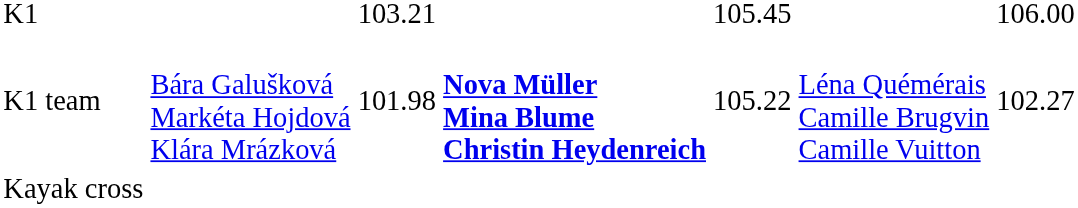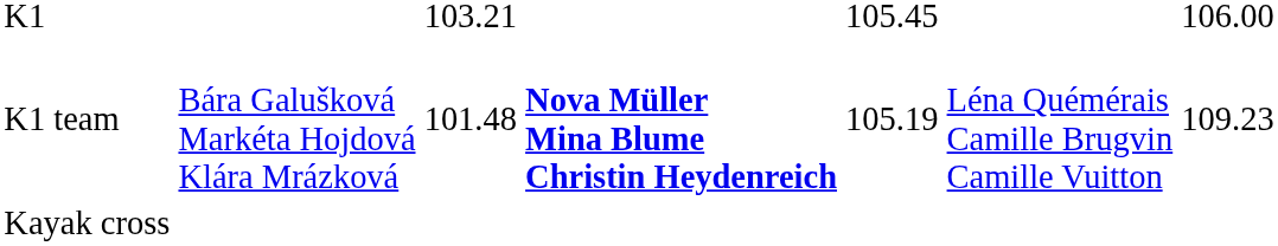 <table>
 <tr>
 <td>K1</td>
 <td></td>
 <td>103.21</td>
 <td></td>
 <td>105.45</td>
 <td></td>
 <td>106.00</td>
 </tr>
 <tr>
 <td>K1 team</td>
 <td><br><a href='#'>Bára Galušková</a><br><a href='#'>Markéta Hojdová</a><br><a href='#'>Klára Mrázková</a></td>
-<td>101.98</td>
+<td>101.48</td>
 <td><strong><br><a href='#'>Nova Müller</a><br><a href='#'>Mina Blume</a><br><a href='#'>Christin Heydenreich</a></strong></td>
-<td>105.22</td>
+<td>105.19</td>
 <td><br><a href='#'>Léna Quémérais</a><br><a href='#'>Camille Brugvin</a><br><a href='#'>Camille Vuitton</a></td>
-<td>102.27</td>
+<td>109.23</td>
 </tr>
 <tr>
 <td>Kayak cross</td>
 <td colspan=2></td>
 <td colspan=2></td>
 <td colspan=2></td>
 </tr>
 </table>
